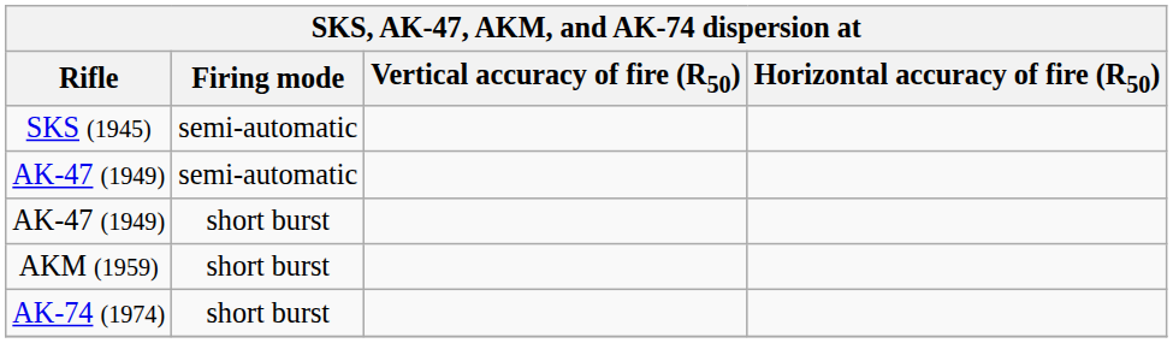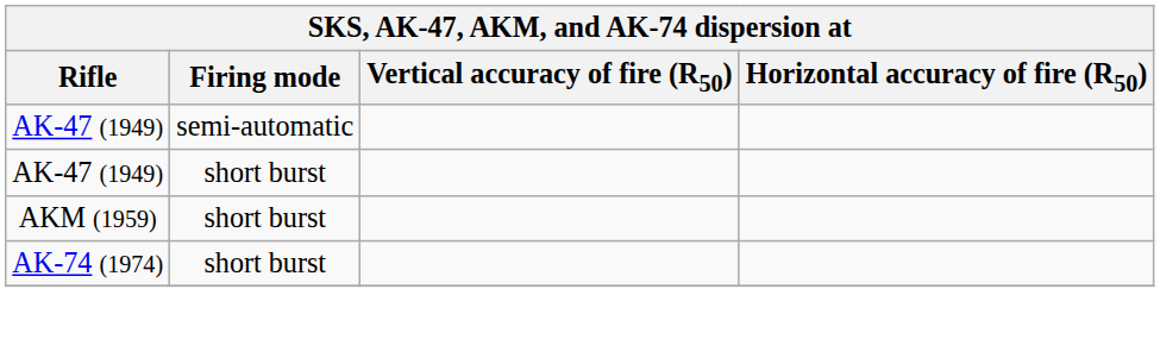 <table class="wikitable" style="text-align: center;">
 <tr>
 <th colspan="4">SKS, AK-47, AKM, and AK-74 dispersion at </th>
 </tr>
 <tr>
 <th>Rifle</th>
 <th>Firing mode</th>
 <th>Vertical accuracy of fire (R<sub>50</sub>)</th>
 <th>Horizontal accuracy of fire (R<sub>50</sub>)</th>
-</tr>
-<tr>
-<td><a href='#'>SKS</a> <small>(1945)</small></td>
-<td>semi-automatic</td>
-<td></td>
-<td></td>
 </tr>
 <tr>
 <td><a href='#'>AK-47</a> <small>(1949)</small></td>
 <td>semi-automatic</td>
 <td></td>
 <td></td>
 </tr>
 <tr>
 <td>AK-47 <small>(1949)</small></td>
 <td>short burst</td>
 <td></td>
 <td></td>
 </tr>
 <tr>
 <td>AKM <small>(1959)</small></td>
 <td>short burst</td>
 <td></td>
 <td></td>
 </tr>
 <tr>
 <td><a href='#'>AK-74</a> <small>(1974)</small></td>
 <td>short burst</td>
 <td></td>
 <td></td>
 </tr>
 <tr>
 </tr>
 </table>
